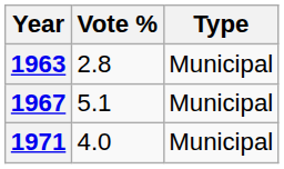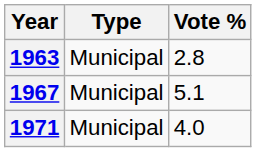 <table class="wikitable">
 <tr>
 <th>Year</th>
+<th>Type</th>
 <th style="line-height:100%">Vote %</th>
-<th>Type</th>
 </tr>
 <tr>
 <th><a href='#'>1963</a></th>
+<td>Municipal</td>
 <td>2.8</td>
-<td>Municipal</td>
 </tr>
 <tr>
 <th><a href='#'>1967</a></th>
+<td>Municipal</td>
 <td>5.1</td>
-<td>Municipal</td>
 </tr>
 <tr>
 <th><a href='#'>1971</a></th>
+<td>Municipal</td>
 <td>4.0</td>
-<td>Municipal</td>
 </tr>
 </table>
